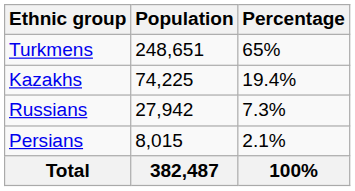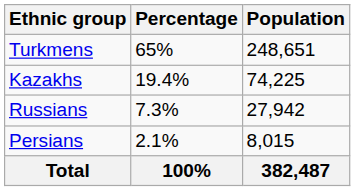 <table class="wikitable">
 <tr>
 <th>Ethnic group</th>
+<th>Percentage</th>
 <th>Population</th>
-<th>Percentage</th>
 </tr>
 <tr>
 <td><a href='#'>Turkmens</a></td>
+<td>65%</td>
 <td>248,651</td>
-<td>65%</td>
 </tr>
 <tr>
 <td><a href='#'>Kazakhs</a></td>
+<td>19.4%</td>
 <td>74,225</td>
-<td>19.4%</td>
 </tr>
 <tr>
 <td><a href='#'>Russians</a></td>
+<td>7.3%</td>
 <td>27,942</td>
-<td>7.3%</td>
 </tr>
 <tr>
 <td><a href='#'>Persians</a></td>
+<td>2.1%</td>
 <td>8,015</td>
-<td>2.1%</td>
 </tr>
 <tr>
 <th>Total</th>
+<th>100%</th>
 <th>382,487</th>
-<th>100%</th>
 </tr>
 </table>
